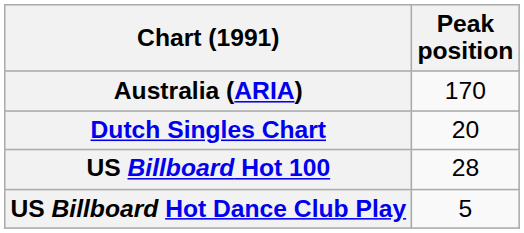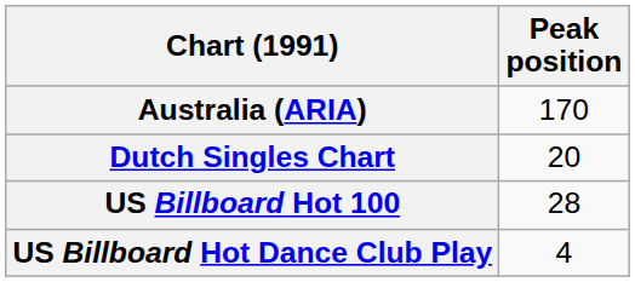 <table class="wikitable sortable plainrowheaders">
 <tr>
 <th scope="col">Chart (1991)</th>
 <th scope="col">Peak<br>position</th>
 </tr>
 <tr>
 <th scope="row">Australia (<a href='#'>ARIA</a>)</th>
 <td style="text-align:center;">170</td>
 </tr>
 <tr>
 <th scope="row"><a href='#'>Dutch Singles Chart</a></th>
 <td style="text-align:center;">20</td>
 </tr>
 <tr>
 <th scope="row">US <a href='#'><em>Billboard</em> Hot 100</a></th>
 <td style="text-align:center;">28</td>
 </tr>
 <tr>
 <th scope="row">US <em>Billboard</em> <a href='#'>Hot Dance Club Play</a></th>
-<td style="text-align:center;">5</td>
+<td style="text-align:center;">4</td>
 </tr>
 </table>
